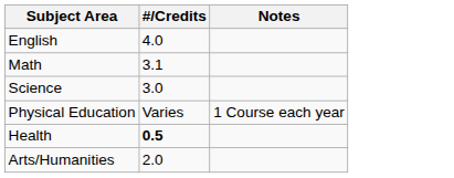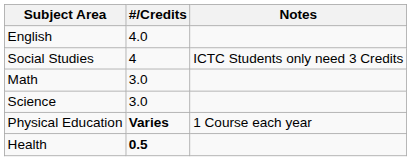 <table class="wikitable">
 <tr>
 <th>Subject Area</th>
 <th>#/Credits</th>
 <th>Notes</th>
 </tr>
 <tr>
 <td>English</td>
 <td>4.0</td>
 <td></td>
 </tr>
 <tr>
+<td>Social Studies</td>
+<td>4</td>
+<td>ICTC Students only need 3 Credits</td>
+</tr>
+<tr>
 <td>Math</td>
-<td>3.1</td>
+<td>3.0</td>
 <td></td>
 </tr>
 <tr>
 <td>Science</td>
 <td>3.0</td>
 <td></td>
 </tr>
 <tr>
 <td>Physical Education</td>
-<td>Varies</td>
+<td><strong>Varies</strong></td>
 <td>1 Course each year</td>
 </tr>
 <tr>
 <td>Health</td>
 <td><strong>0.5</strong></td>
 <td></td>
 </tr>
-<tr>
-<td>Arts/Humanities</td>
-<td>2.0</td>
-<td></td>
-</tr>
 </table>
